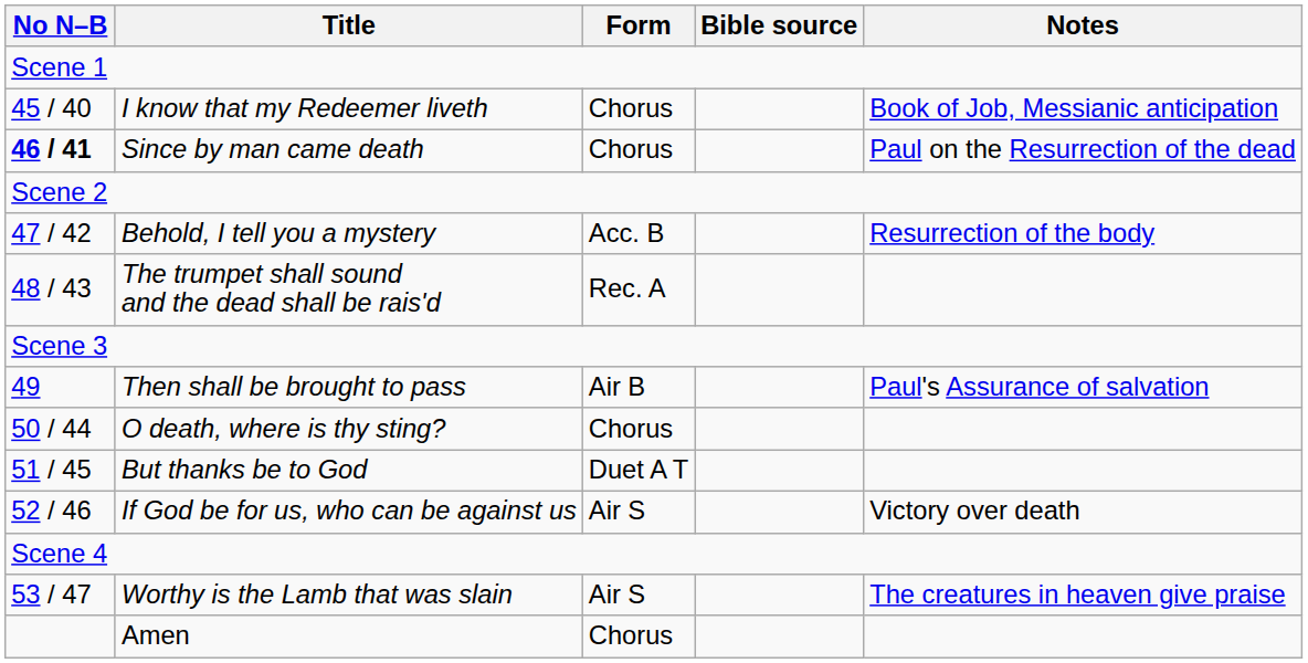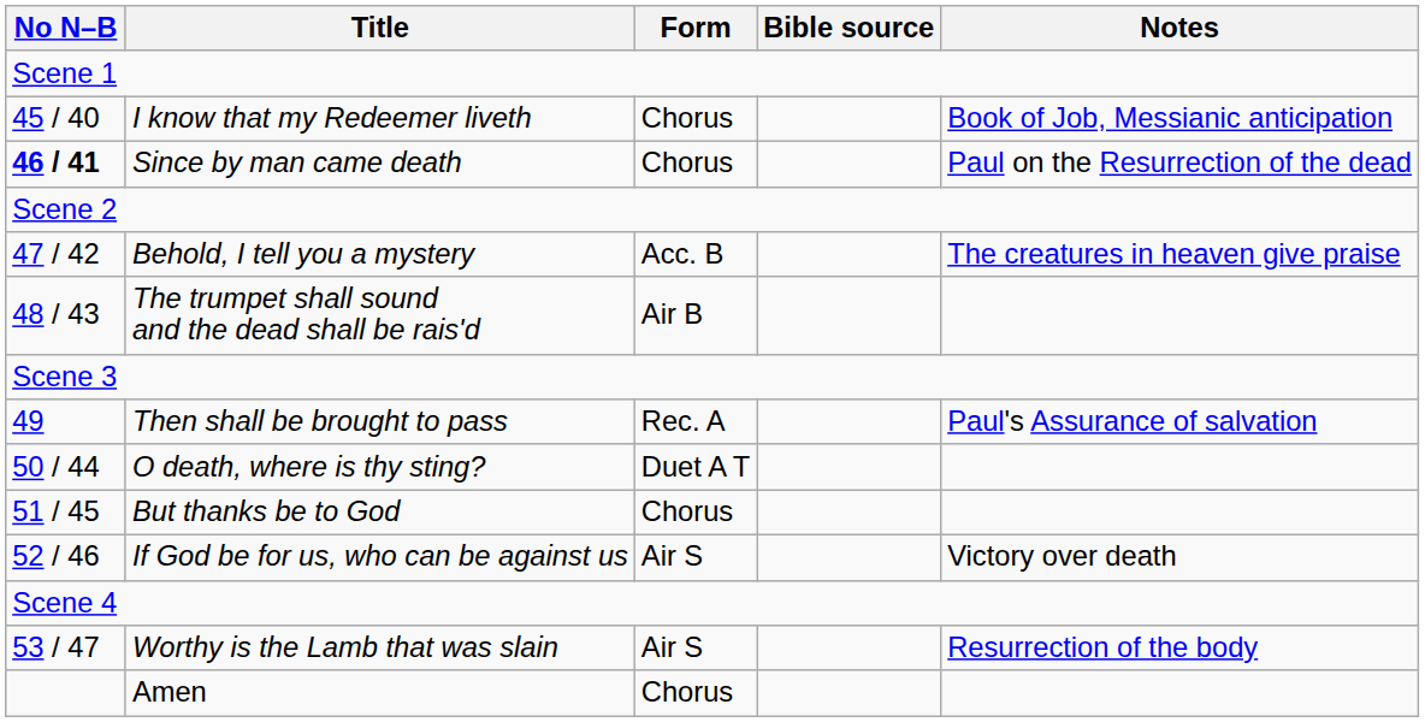 <table class="wikitable">
 <tr>
 <th width="60"><a href='#'>No N–B</a></th>
 <th>Title</th>
 <th>Form</th>
 <th>Bible source</th>
 <th>Notes</th>
 </tr>
 <tr>
 <td colspan="5"><a href='#'>Scene 1</a></td>
 </tr>
 <tr>
 <td><a href='#'>45</a> / 40</td>
 <td><em>I know that my Redeemer liveth</em></td>
 <td>Chorus</td>
 <td></td>
 <td><a href='#'>Book of Job, Messianic anticipation</a></td>
 </tr>
 <tr>
 <td><strong><a href='#'>46</a> / 41</strong></td>
 <td><em>Since by man came death</em></td>
 <td>Chorus</td>
 <td></td>
 <td><a href='#'>Paul</a> on the <a href='#'>Resurrection of the dead</a></td>
 </tr>
 <tr>
 <td colspan="5"><a href='#'>Scene 2</a></td>
 </tr>
 <tr>
 <td><a href='#'>47</a> / 42</td>
 <td><em>Behold, I tell you a mystery</em></td>
 <td>Acc. B</td>
 <td></td>
-<td><a href='#'>Resurrection of the body</a></td>
+<td><a href='#'>The creatures in heaven give praise</a></td>
 </tr>
 <tr>
 <td><a href='#'>48</a> / 43</td>
 <td><em>The trumpet shall sound <br> and the dead shall be rais'd</em></td>
-<td>Rec. A</td>
+<td>Air B</td>
 <td></td>
 <td></td>
 </tr>
 <tr>
 <td colspan="5"><a href='#'>Scene 3</a></td>
 </tr>
 <tr>
 <td><a href='#'>49</a></td>
 <td><em>Then shall be brought to pass</em></td>
-<td>Air B</td>
+<td>Rec. A</td>
 <td></td>
 <td><a href='#'>Paul</a>'s <a href='#'>Assurance of salvation</a></td>
 </tr>
 <tr>
 <td><a href='#'>50</a> / 44</td>
 <td><em>O death, where is thy sting?</em></td>
-<td>Chorus</td>
+<td>Duet A T</td>
 <td></td>
 <td></td>
 </tr>
 <tr>
 <td><a href='#'>51</a> / 45</td>
 <td><em>But thanks be to God</em></td>
-<td>Duet A T</td>
+<td>Chorus</td>
 <td></td>
 <td></td>
 </tr>
 <tr>
 <td><a href='#'>52</a> / 46</td>
 <td><em>If God be for us, who can be against us</em></td>
 <td>Air S</td>
 <td></td>
 <td>Victory over death</td>
 </tr>
 <tr>
 <td colspan="5"><a href='#'>Scene 4</a></td>
 </tr>
 <tr>
 <td><a href='#'>53</a> / 47</td>
 <td><em>Worthy is the Lamb that was slain</em></td>
 <td>Air S</td>
 <td></td>
-<td><a href='#'>The creatures in heaven give praise</a></td>
+<td><a href='#'>Resurrection of the body</a></td>
 </tr>
 <tr>
 <td></td>
 <td>Amen</td>
 <td>Chorus</td>
 <td></td>
 <td></td>
 </tr>
 </table>
